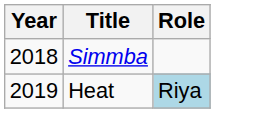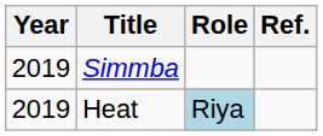 <table class="wikitable sortable">
 <tr>
 <th>Year</th>
 <th>Title</th>
 <th>Role</th>
+<th>Ref.</th>
 </tr>
 <tr>
-<td>2018</td>
+<td>2019</td>
 <td><em><a href='#'>Simmba</a></em></td>
+<td></td>
 <td></td>
 </tr>
 <tr>
 <td>2019</td>
 <td>Heat</td>
 <td style="background: lightblue;">Riya</td>
+<td></td>
 </tr>
 </table>
